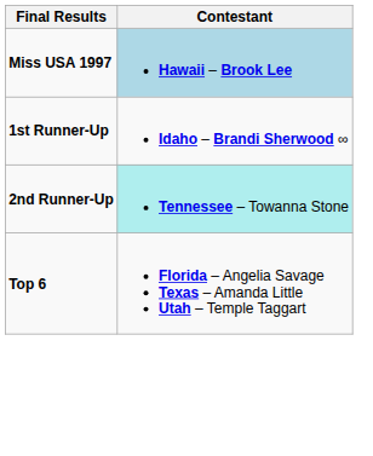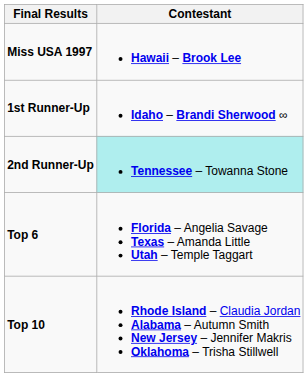 <table class="wikitable sortable" style="font-size: 95%;">
 <tr>
 <th>Final Results</th>
 <th>Contestant</th>
 </tr>
 <tr>
 <td><strong>Miss USA 1997</strong></td>
-<td style="background: lightblue;"><br><ul><li><strong> <a href='#'>Hawaii</a></strong> – <strong><a href='#'>Brook Lee</a></strong></li></ul></td>
+<td><br><ul><li><strong> <a href='#'>Hawaii</a></strong> – <strong><a href='#'>Brook Lee</a></strong></li></ul></td>
 </tr>
 <tr>
 <td><strong>1st Runner-Up</strong></td>
 <td><br><ul><li><strong> <a href='#'>Idaho</a></strong> – <strong><a href='#'>Brandi Sherwood</a></strong> ∞</li></ul></td>
 </tr>
 <tr>
 <td><strong>2nd Runner-Up</strong></td>
 <td style="background: paleturquoise;"><br><ul><li><strong> <a href='#'>Tennessee</a></strong> – Towanna Stone</li></ul></td>
 </tr>
 <tr>
 <td><strong>Top 6</strong></td>
 <td><br><ul><li><strong> <a href='#'>Florida</a></strong> – Angelia Savage</li><li><strong> <a href='#'>Texas</a></strong> – Amanda Little</li><li><strong> <a href='#'>Utah</a></strong> – Temple Taggart</li></ul></td>
 </tr>
+<tr>
+<td><strong>Top 10</strong></td>
+<td><br><ul><li><strong> <a href='#'>Rhode Island</a></strong> – <a href='#'>Claudia Jordan</a></li><li><strong> <a href='#'>Alabama</a></strong> – Autumn Smith</li><li><strong> <a href='#'>New Jersey</a></strong> – Jennifer Makris</li><li><strong> <a href='#'>Oklahoma</a></strong> – Trisha Stillwell</li></ul></td>
+</tr>
 </table>
